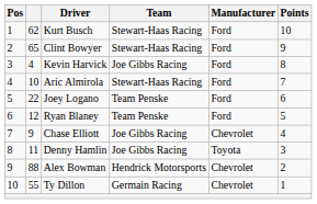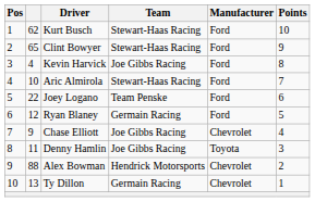 <table class="wikitable" style="font-size:98%">
 <tr>
 <th>Pos</th>
 <th></th>
 <th>Driver</th>
 <th>Team</th>
 <th>Manufacturer</th>
 <th>Points</th>
 </tr>
 <tr>
 <td>1</td>
 <td>62</td>
 <td>Kurt Busch</td>
 <td>Stewart-Haas Racing</td>
 <td>Ford</td>
 <td>10</td>
 </tr>
 <tr>
 <td>2</td>
 <td>65</td>
 <td>Clint Bowyer</td>
 <td>Stewart-Haas Racing</td>
 <td>Ford</td>
 <td>9</td>
 </tr>
 <tr>
 <td>3</td>
 <td>4</td>
 <td>Kevin Harvick</td>
 <td>Joe Gibbs Racing</td>
 <td>Ford</td>
 <td>8</td>
 </tr>
 <tr>
 <td>4</td>
 <td>10</td>
 <td>Aric Almirola</td>
 <td>Stewart-Haas Racing</td>
 <td>Ford</td>
 <td>7</td>
 </tr>
 <tr>
 <td>5</td>
 <td>22</td>
 <td>Joey Logano</td>
 <td>Team Penske</td>
 <td>Ford</td>
 <td>6</td>
 </tr>
 <tr>
 <td>6</td>
 <td>12</td>
 <td>Ryan Blaney</td>
-<td>Team Penske</td>
+<td>Germain Racing</td>
 <td>Ford</td>
 <td>5</td>
 </tr>
 <tr>
 <td>7</td>
 <td>9</td>
 <td>Chase Elliott</td>
 <td>Joe Gibbs Racing</td>
 <td>Chevrolet</td>
 <td>4</td>
 </tr>
 <tr>
 <td>8</td>
 <td>11</td>
 <td>Denny Hamlin</td>
 <td>Joe Gibbs Racing</td>
 <td>Toyota</td>
 <td>3</td>
 </tr>
 <tr>
 <td>9</td>
 <td>88</td>
 <td>Alex Bowman</td>
 <td>Hendrick Motorsports</td>
 <td>Chevrolet</td>
 <td>2</td>
 </tr>
 <tr>
 <td>10</td>
-<td>55</td>
+<td>13</td>
 <td>Ty Dillon</td>
 <td>Germain Racing</td>
 <td>Chevrolet</td>
 <td>1</td>
 </tr>
 <tr>
 <th colspan="6"></th>
 </tr>
 </table>
